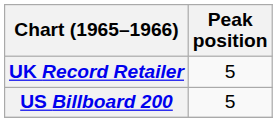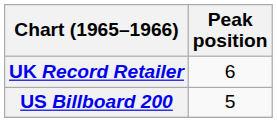 <table class="wikitable sortable plainrowheaders">
 <tr>
 <th>Chart (1965–1966)</th>
 <th>Peak<br>position</th>
 </tr>
 <tr>
 <th scope="row"><a href='#'>UK <em>Record Retailer</em></a></th>
-<td style="text-align:center;">5</td>
+<td style="text-align:center;">6</td>
 </tr>
 <tr>
 <th scope="row"><a href='#'>US <em>Billboard 200</em></a></th>
 <td style="text-align:center;">5</td>
 </tr>
 <tr>
 </tr>
 </table>
